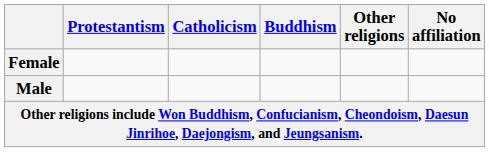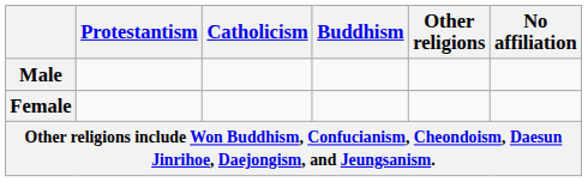 <table class="wikitable" style="text-align:center; width:70%;">
 <tr>
 <th></th>
 <th><a href='#'>Protestantism</a></th>
 <th><a href='#'>Catholicism</a></th>
 <th><a href='#'>Buddhism</a></th>
 <th>Other religions</th>
 <th>No affiliation</th>
 </tr>
 <tr>
-<th>Female</th>
+<th>Male</th>
 <td></td>
 <td></td>
 <td></td>
 <td></td>
 <td></td>
 </tr>
 <tr>
-<th>Male</th>
+<th>Female</th>
 <td></td>
 <td></td>
 <td></td>
 <td></td>
 <td></td>
 </tr>
 <tr>
 <th colspan="6"><small>Other religions include <a href='#'>Won Buddhism</a>, <a href='#'>Confucianism</a>, <a href='#'>Cheondoism</a>, <a href='#'>Daesun Jinrihoe</a>, <a href='#'>Daejongism</a>, and <a href='#'>Jeungsanism</a>.</small></th>
 </tr>
 </table>
